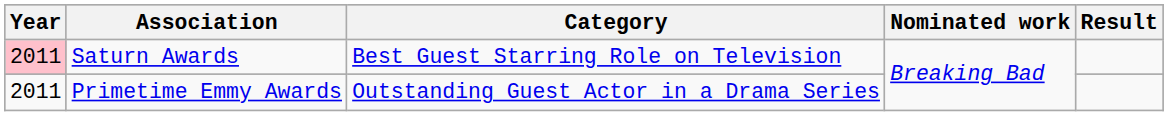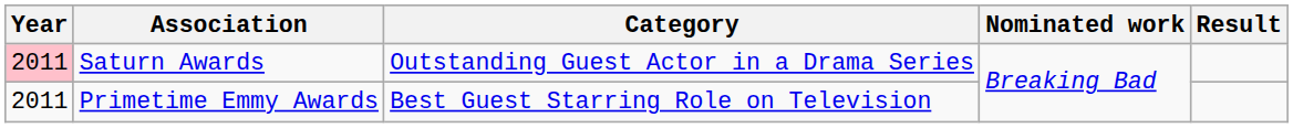 <table class="wikitable sortable">
 <tr>
 <th>Year</th>
 <th>Association</th>
 <th>Category</th>
 <th>Nominated work</th>
 <th>Result</th>
 </tr>
 <tr>
 <td style="background: pink;">2011</td>
 <td><a href='#'>Saturn Awards</a></td>
-<td><a href='#'>Best Guest Starring Role on Television</a></td>
+<td><a href='#'>Outstanding Guest Actor in a Drama Series</a></td>
 <td rowspan="2"><em><a href='#'>Breaking Bad</a></em></td>
 <td></td>
 </tr>
 <tr>
 <td>2011</td>
 <td><a href='#'>Primetime Emmy Awards</a></td>
-<td><a href='#'>Outstanding Guest Actor in a Drama Series</a></td>
+<td><a href='#'>Best Guest Starring Role on Television</a></td>
 <td></td>
 </tr>
 </table>
